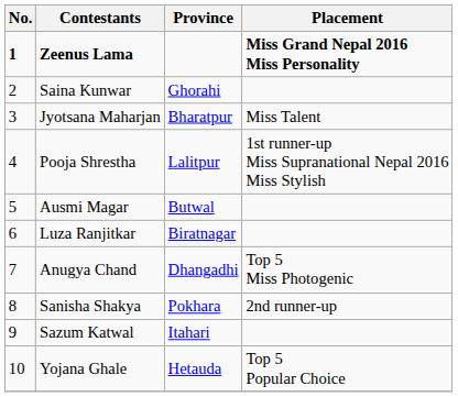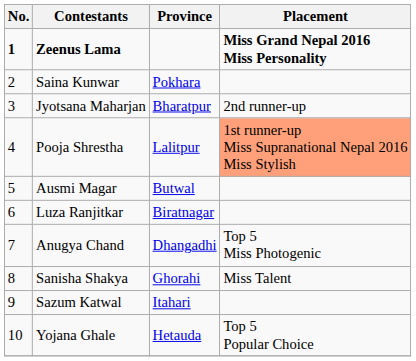 <table class="wikitable sortable" style="font-size: 95%">
 <tr>
 <th>No.</th>
 <th>Contestants</th>
 <th>Province</th>
 <th>Placement</th>
 </tr>
 <tr>
 <td><strong>1</strong></td>
 <td><strong>Zeenus Lama</strong></td>
 <td><strong></strong></td>
 <td><strong>Miss Grand Nepal 2016</strong> <br> <strong>Miss Personality</strong></td>
 </tr>
 <tr>
 <td>2</td>
 <td>Saina Kunwar</td>
-<td> <a href='#'>Ghorahi</a></td>
+<td> <a href='#'>Pokhara</a></td>
 <td></td>
 </tr>
 <tr>
 <td>3</td>
 <td>Jyotsana Maharjan</td>
 <td> <a href='#'>Bharatpur</a></td>
-<td>Miss Talent</td>
+<td>2nd runner-up</td>
 </tr>
 <tr>
 <td>4</td>
 <td>Pooja Shrestha</td>
 <td> <a href='#'>Lalitpur</a></td>
-<td>1st runner-up <br> Miss Supranational Nepal 2016 <br> Miss Stylish</td>
+<td style="background: lightsalmon;">1st runner-up <br> Miss Supranational Nepal 2016 <br> Miss Stylish</td>
 </tr>
 <tr>
 <td>5</td>
 <td>Ausmi Magar</td>
 <td> <a href='#'>Butwal</a></td>
 <td></td>
 </tr>
 <tr>
 <td>6</td>
 <td>Luza Ranjitkar</td>
 <td> <a href='#'>Biratnagar</a></td>
 <td></td>
 </tr>
 <tr>
 <td>7</td>
 <td>Anugya Chand</td>
 <td> <a href='#'>Dhangadhi</a></td>
 <td>Top 5 <br> Miss Photogenic</td>
 </tr>
 <tr>
 <td>8</td>
 <td>Sanisha Shakya</td>
-<td> <a href='#'>Pokhara</a></td>
-<td>2nd runner-up</td>
+<td> <a href='#'>Ghorahi</a></td>
+<td>Miss Talent</td>
 </tr>
 <tr>
 <td>9</td>
 <td>Sazum Katwal</td>
 <td> <a href='#'>Itahari</a></td>
 <td></td>
 </tr>
 <tr>
 <td>10</td>
 <td>Yojana Ghale</td>
 <td> <a href='#'>Hetauda</a></td>
 <td>Top 5 <br> Popular Choice</td>
 </tr>
 <tr>
 </tr>
 </table>
